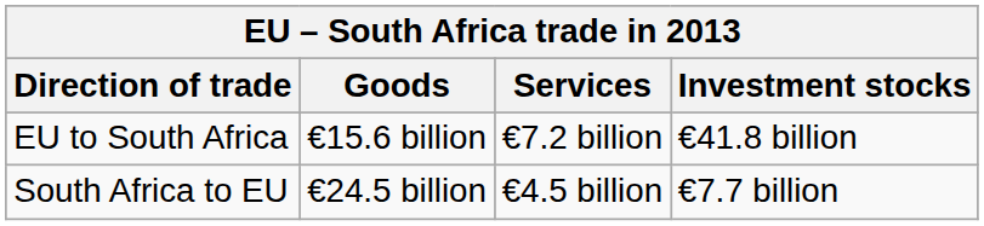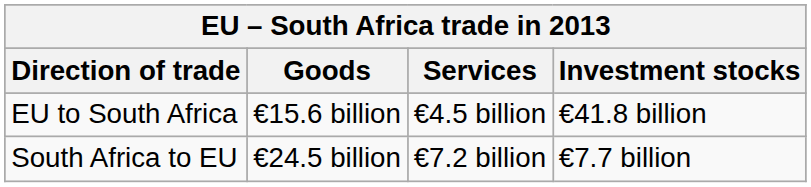 <table class="wikitable">
 <tr>
 <th colspan="5">EU – South Africa trade in 2013</th>
 </tr>
 <tr>
 <th>Direction of trade</th>
 <th>Goods</th>
 <th>Services</th>
 <th>Investment stocks</th>
 </tr>
 <tr>
 <td>EU to South Africa</td>
 <td>€15.6 billion</td>
-<td>€7.2 billion</td>
+<td>€4.5 billion</td>
 <td>€41.8 billion</td>
 </tr>
 <tr>
 <td>South Africa to EU</td>
 <td>€24.5 billion</td>
-<td>€4.5 billion</td>
+<td>€7.2 billion</td>
 <td>€7.7 billion</td>
 </tr>
 </table>
